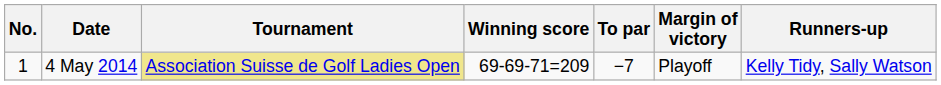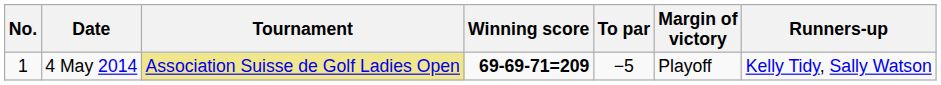 <table class="wikitable" style="font-size:95%;">
 <tr>
 <th>No.</th>
 <th>Date</th>
 <th>Tournament</th>
 <th>Winning score</th>
 <th>To par</th>
 <th>Margin of<br>victory</th>
 <th>Runners-up</th>
 </tr>
 <tr>
 <td align=center>1</td>
 <td align=right>4 May <a href='#'>2014</a></td>
 <td style="background: khaki;"><a href='#'>Association Suisse de Golf Ladies Open</a></td>
-<td align=right>69-69-71=209</td>
-<td align=center>−7</td>
+<td align=right><strong>69-69-71=209</strong></td>
+<td align=center>−5</td>
 <td>Playoff</td>
 <td> <a href='#'>Kelly Tidy</a>,  <a href='#'>Sally Watson</a></td>
 </tr>
 </table>
